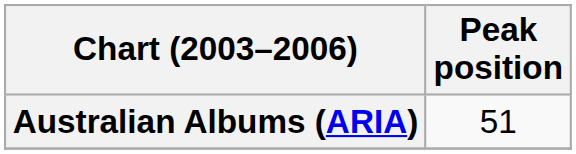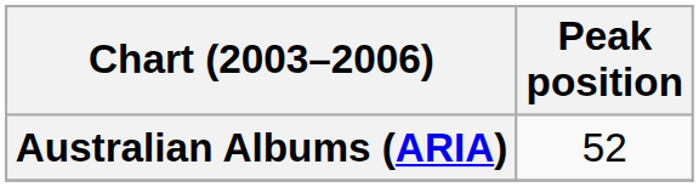 <table class="wikitable sortable plainrowheaders" style="text-align:center">
 <tr>
 <th scope="col">Chart (2003–2006)</th>
 <th scope="col">Peak<br>position</th>
 </tr>
 <tr>
 <th scope="row">Australian Albums (<a href='#'>ARIA</a>)</th>
-<td>51</td>
+<td>52</td>
 </tr>
 <tr>
 </tr>
 <tr>
 </tr>
 <tr>
 </tr>
 <tr>
 </tr>
 <tr>
 </tr>
 <tr>
 </tr>
 <tr>
 </tr>
 <tr>
 </tr>
 </table>
